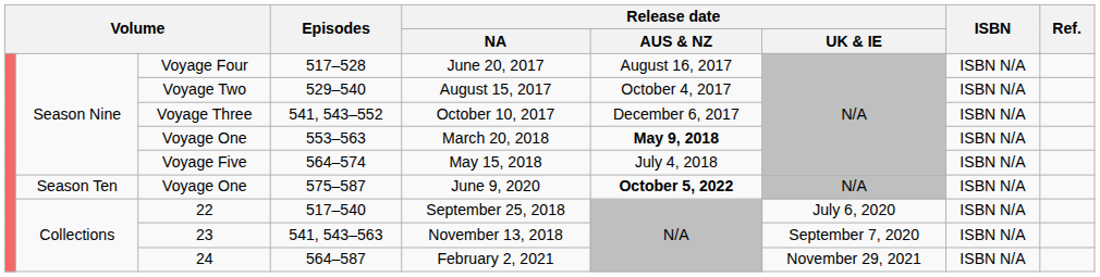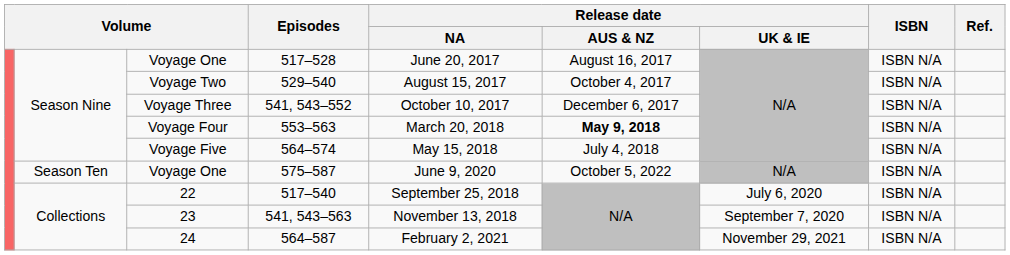 <table class="wikitable" style="text-align: center; width: 90%;">
 <tr>
 <th colspan="3" rowspan="2">Volume</th>
 <th rowspan="2">Episodes</th>
 <th colspan="3">Release date</th>
 <th rowspan="2">ISBN</th>
 <th rowspan="2" width="5%">Ref.</th>
 </tr>
 <tr>
 <th>NA</th>
 <th>AUS & NZ</th>
 <th>UK & IE</th>
 </tr>
 <tr>
 <td rowspan="16" style="width:1%; background:#F86666;"></td>
 <td rowspan="5">Season Nine</td>
-<td>Voyage Four</td>
+<td>Voyage One</td>
 <td>517–528</td>
 <td>June 20, 2017</td>
 <td>August 16, 2017</td>
 <td rowspan="5" style="background:#BFBFBF;">N/A</td>
 <td>ISBN N/A</td>
 <td></td>
 </tr>
 <tr>
 <td>Voyage Two</td>
 <td>529–540</td>
 <td>August 15, 2017</td>
 <td>October 4, 2017</td>
 <td>ISBN N/A</td>
 <td></td>
 </tr>
 <tr>
 <td>Voyage Three</td>
 <td>541, 543–552</td>
 <td>October 10, 2017</td>
 <td>December 6, 2017</td>
 <td>ISBN N/A</td>
 <td></td>
 </tr>
 <tr>
-<td>Voyage One</td>
+<td>Voyage Four</td>
 <td>553–563</td>
 <td>March 20, 2018</td>
 <td><strong>May 9, 2018</strong></td>
 <td>ISBN N/A</td>
 <td></td>
 </tr>
 <tr>
 <td>Voyage Five</td>
 <td>564–574</td>
 <td>May 15, 2018</td>
 <td>July 4, 2018</td>
 <td>ISBN N/A</td>
 <td></td>
 </tr>
 <tr>
 <td rowspan="1">Season Ten</td>
 <td>Voyage One</td>
 <td>575–587</td>
 <td>June 9, 2020</td>
-<td><strong>October 5, 2022</strong></td>
+<td>October 5, 2022</td>
 <td style="background:#BFBFBF;">N/A</td>
 <td>ISBN N/A</td>
 <td></td>
 </tr>
 <tr>
 <td rowspan="3">Collections</td>
 <td>22</td>
 <td>517–540</td>
 <td>September 25, 2018</td>
 <td rowspan="3" style="background:#BFBFBF;">N/A</td>
 <td>July 6, 2020</td>
 <td>ISBN N/A</td>
 <td></td>
 </tr>
 <tr>
 <td>23</td>
 <td>541, 543–563</td>
 <td>November 13, 2018</td>
 <td>September 7, 2020</td>
 <td>ISBN N/A</td>
 <td></td>
 </tr>
 <tr>
 <td>24</td>
 <td>564–587</td>
 <td>February 2, 2021</td>
 <td>November 29, 2021</td>
 <td>ISBN N/A</td>
 <td></td>
 </tr>
 </table>
